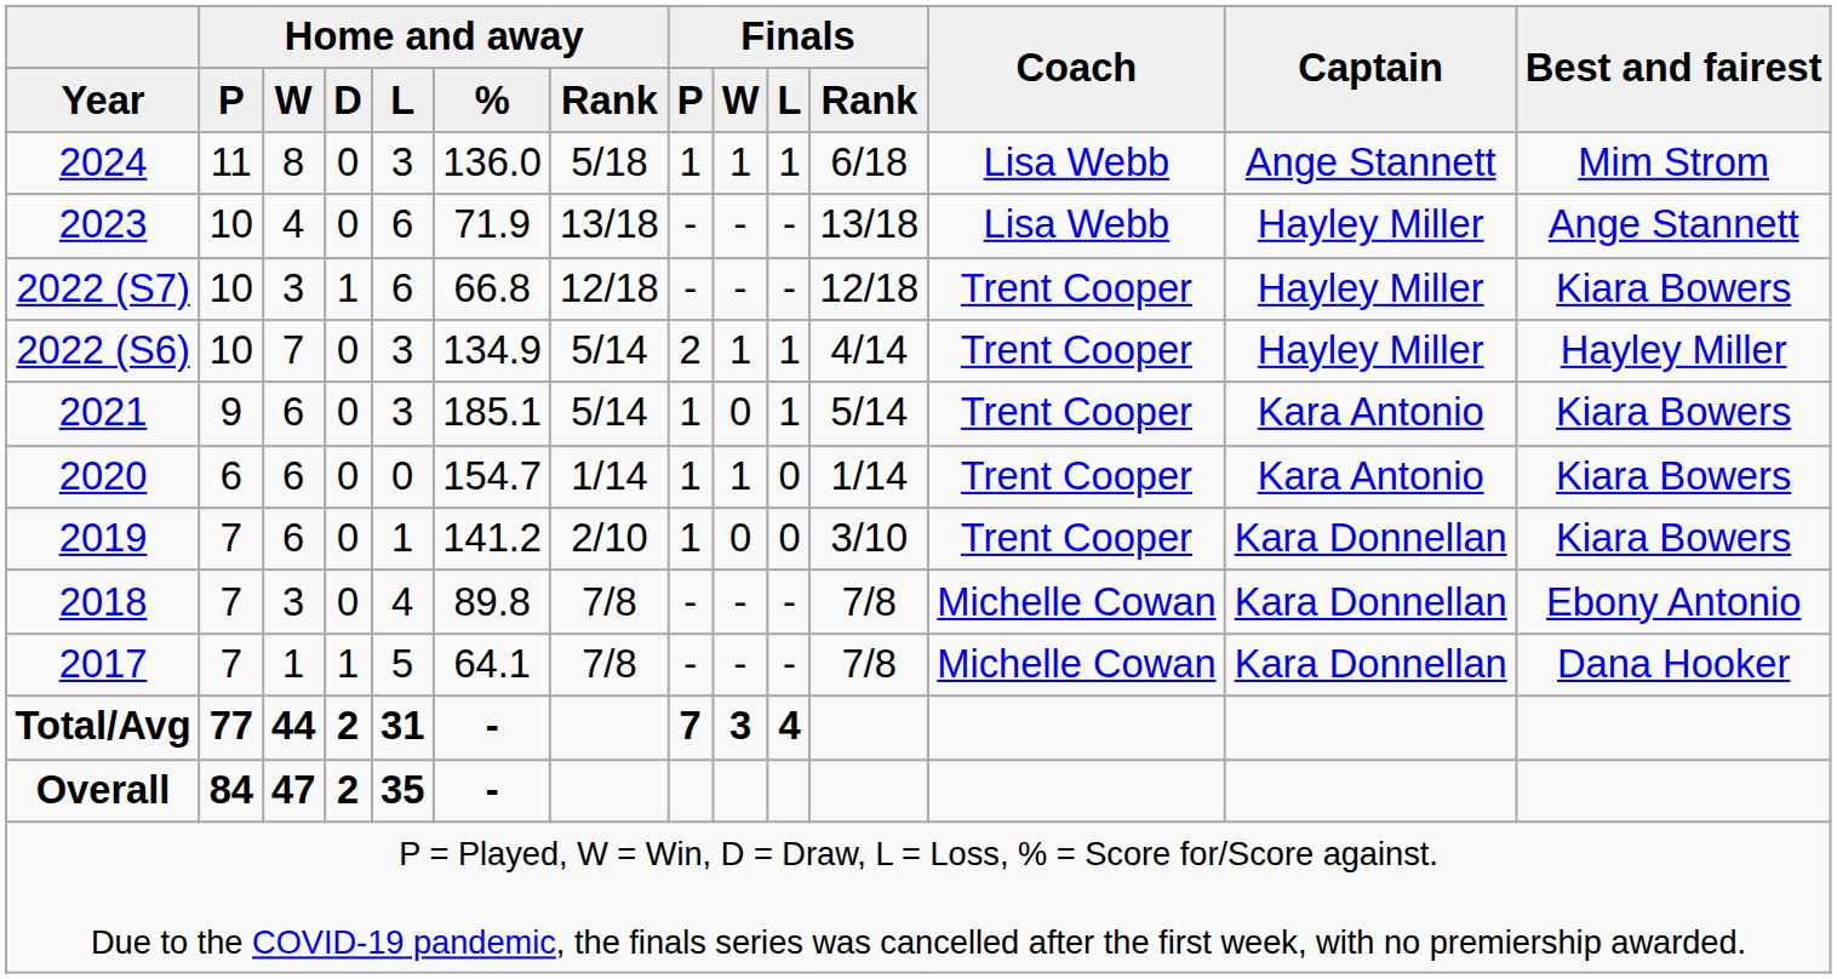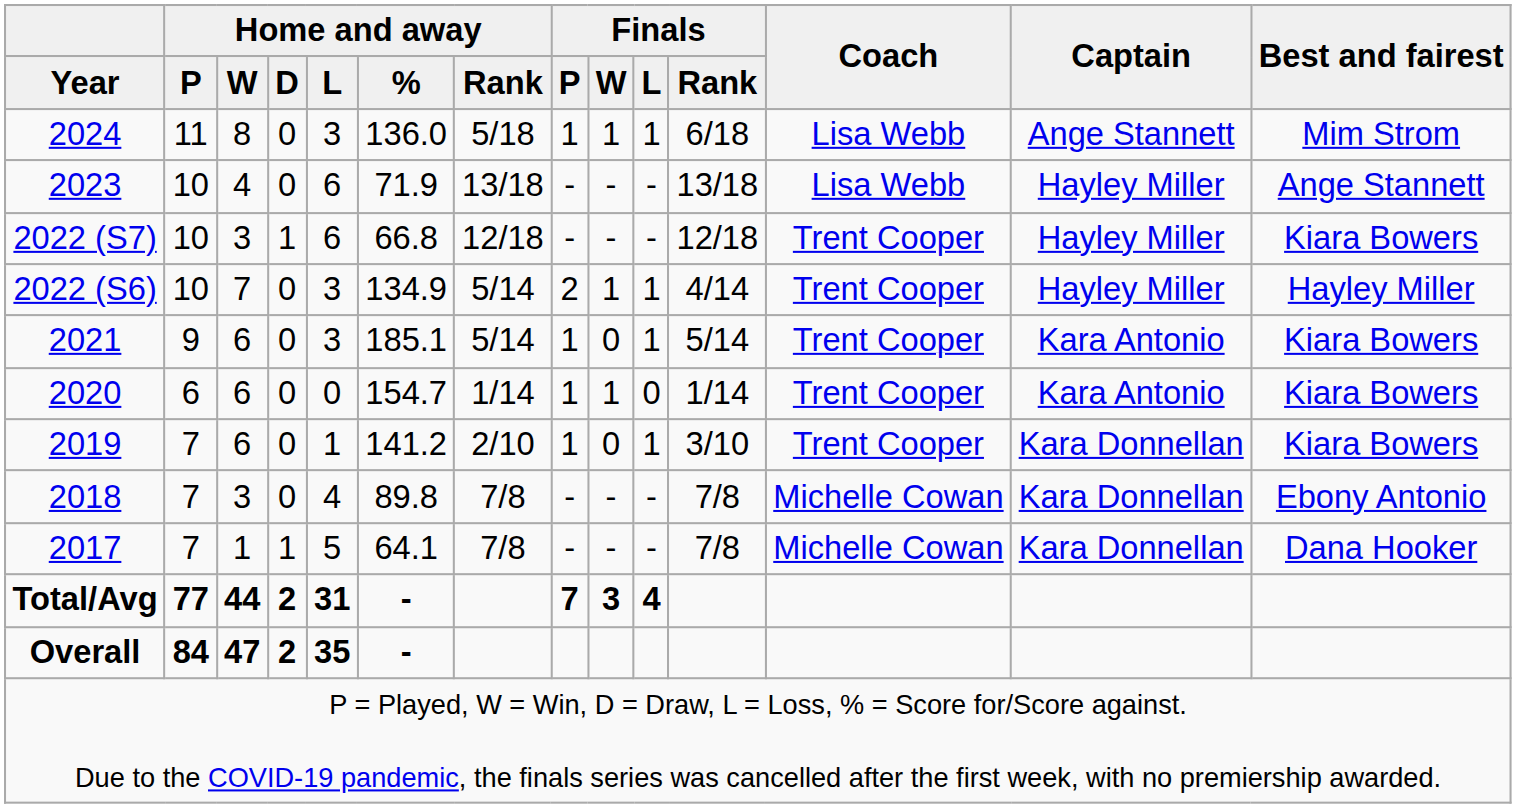 <table class="wikitable sortable" style="text-align: center;">
 <tr style="text-align:center; background:#f0f0f0;">
 <td><strong> </strong></td>
 <td colspan="6"><strong>Home and away</strong></td>
 <td colspan="4"><strong>Finals</strong></td>
 <td rowspan=2><strong>Coach</strong></td>
 <td rowspan=2><strong>Captain</strong></td>
 <td rowspan=2><strong>Best and fairest</strong></td>
 </tr>
 <tr style="text-align:center; background:#f0f0f0;">
 <td><strong>Year</strong></td>
 <td><strong>P</strong></td>
 <td><strong>W</strong></td>
 <td><strong>D</strong></td>
 <td><strong>L</strong></td>
 <td><strong>%</strong></td>
 <td><strong>Rank</strong></td>
 <td><strong>P</strong></td>
 <td><strong>W</strong></td>
 <td><strong>L</strong></td>
 <td><strong>Rank</strong></td>
 </tr>
 <tr>
 <td><a href='#'>2024</a></td>
 <td>11</td>
 <td>8</td>
 <td>0</td>
 <td>3</td>
 <td>136.0</td>
 <td>5/18</td>
 <td>1</td>
 <td>1</td>
 <td>1</td>
 <td>6/18</td>
 <td><a href='#'>Lisa Webb</a></td>
 <td><a href='#'>Ange Stannett</a></td>
 <td><a href='#'>Mim Strom</a></td>
 </tr>
 <tr>
 <td><a href='#'>2023</a></td>
 <td>10</td>
 <td>4</td>
 <td>0</td>
 <td>6</td>
 <td>71.9</td>
 <td>13/18</td>
 <td>-</td>
 <td>-</td>
 <td>-</td>
 <td>13/18</td>
 <td><a href='#'>Lisa Webb</a></td>
 <td><a href='#'>Hayley Miller</a></td>
 <td><a href='#'>Ange Stannett</a></td>
 </tr>
 <tr>
 <td><a href='#'>2022 (S7)</a></td>
 <td>10</td>
 <td>3</td>
 <td>1</td>
 <td>6</td>
 <td>66.8</td>
 <td>12/18</td>
 <td>-</td>
 <td>-</td>
 <td>-</td>
 <td>12/18</td>
 <td><a href='#'>Trent Cooper</a></td>
 <td><a href='#'>Hayley Miller</a></td>
 <td><a href='#'>Kiara Bowers</a></td>
 </tr>
 <tr>
 <td><a href='#'>2022 (S6)</a></td>
 <td>10</td>
 <td>7</td>
 <td>0</td>
 <td>3</td>
 <td>134.9</td>
 <td>5/14</td>
 <td>2</td>
 <td>1</td>
 <td>1</td>
 <td>4/14</td>
 <td><a href='#'>Trent Cooper</a></td>
 <td><a href='#'>Hayley Miller</a></td>
 <td><a href='#'>Hayley Miller</a></td>
 </tr>
 <tr>
 <td><a href='#'>2021</a></td>
 <td>9</td>
 <td>6</td>
 <td>0</td>
 <td>3</td>
 <td>185.1</td>
 <td>5/14</td>
 <td>1</td>
 <td>0</td>
 <td>1</td>
 <td>5/14</td>
 <td><a href='#'>Trent Cooper</a></td>
 <td><a href='#'>Kara Antonio</a></td>
 <td><a href='#'>Kiara Bowers</a></td>
 </tr>
 <tr>
 <td><a href='#'>2020</a></td>
 <td>6</td>
 <td>6</td>
 <td>0</td>
 <td>0</td>
 <td>154.7</td>
 <td>1/14</td>
 <td>1</td>
 <td>1</td>
 <td>0</td>
 <td>1/14</td>
 <td><a href='#'>Trent Cooper</a></td>
 <td><a href='#'>Kara Antonio</a></td>
 <td><a href='#'>Kiara Bowers</a></td>
 </tr>
 <tr>
 <td><a href='#'>2019</a></td>
 <td>7</td>
 <td>6</td>
 <td>0</td>
 <td>1</td>
 <td>141.2</td>
 <td>2/10</td>
 <td>1</td>
 <td>0</td>
-<td>0</td>
+<td>1</td>
 <td>3/10</td>
 <td><a href='#'>Trent Cooper</a></td>
 <td><a href='#'>Kara Donnellan</a></td>
 <td><a href='#'>Kiara Bowers</a></td>
 </tr>
 <tr>
 <td><a href='#'>2018</a></td>
 <td>7</td>
 <td>3</td>
 <td>0</td>
 <td>4</td>
 <td>89.8</td>
 <td>7/8</td>
 <td>-</td>
 <td>-</td>
 <td>-</td>
 <td>7/8</td>
 <td><a href='#'>Michelle Cowan</a></td>
 <td><a href='#'>Kara Donnellan</a></td>
 <td><a href='#'>Ebony Antonio</a></td>
 </tr>
 <tr>
 <td><a href='#'>2017</a></td>
 <td>7</td>
 <td>1</td>
 <td>1</td>
 <td>5</td>
 <td>64.1</td>
 <td>7/8</td>
 <td>-</td>
 <td>-</td>
 <td>-</td>
 <td>7/8</td>
 <td><a href='#'>Michelle Cowan</a></td>
 <td><a href='#'>Kara Donnellan</a></td>
 <td><a href='#'>Dana Hooker</a></td>
 </tr>
 <tr>
 <td><strong>Total/Avg</strong></td>
 <td><strong>77</strong></td>
 <td><strong>44</strong></td>
 <td><strong>2</strong></td>
 <td><strong>31</strong></td>
 <td><strong>-</strong></td>
 <td></td>
 <td><strong>7</strong></td>
 <td><strong>3</strong></td>
 <td><strong>4</strong></td>
 <td></td>
 <td></td>
 <td></td>
 <td></td>
 </tr>
 <tr>
 <td><strong>Overall</strong></td>
 <td><strong>84</strong></td>
 <td><strong>47</strong></td>
 <td><strong>2</strong></td>
 <td><strong>35</strong></td>
 <td><strong>-</strong></td>
 <td></td>
 <td></td>
 <td></td>
 <td></td>
 <td></td>
 <td></td>
 <td></td>
 <td></td>
 </tr>
 <tr>
 <td colspan=14><small>P = Played, W = Win, D = Draw, L = Loss, % = Score for/Score against.</small><br><br> <small>Due to the <a href='#'>COVID-19 pandemic</a>, the finals series was cancelled after the first week, with no premiership awarded.</small></td>
 </tr>
 </table>
